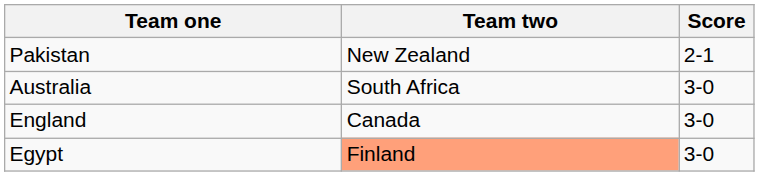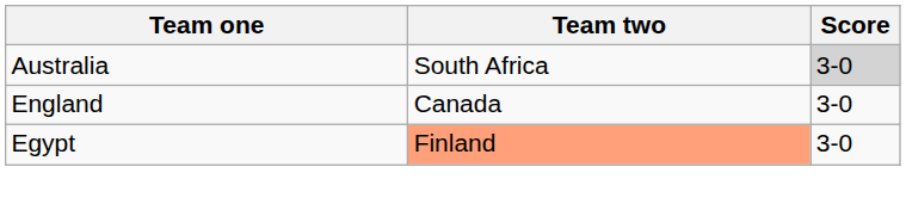 <table class="wikitable">
 <tr>
 <th width=250>Team one</th>
 <th width=250>Team two</th>
 <th width=50>Score</th>
 </tr>
 <tr>
-<td> Pakistan</td>
-<td> New Zealand</td>
-<td>2-1</td>
-</tr>
-<tr>
 <td> Australia</td>
 <td> South Africa</td>
-<td>3-0</td>
+<td style="background: lightgrey;">3-0</td>
 </tr>
 <tr>
 <td> England</td>
 <td> Canada</td>
 <td>3-0</td>
 </tr>
 <tr>
 <td> Egypt</td>
 <td style="background: lightsalmon;"> Finland</td>
 <td>3-0</td>
 </tr>
 </table>
